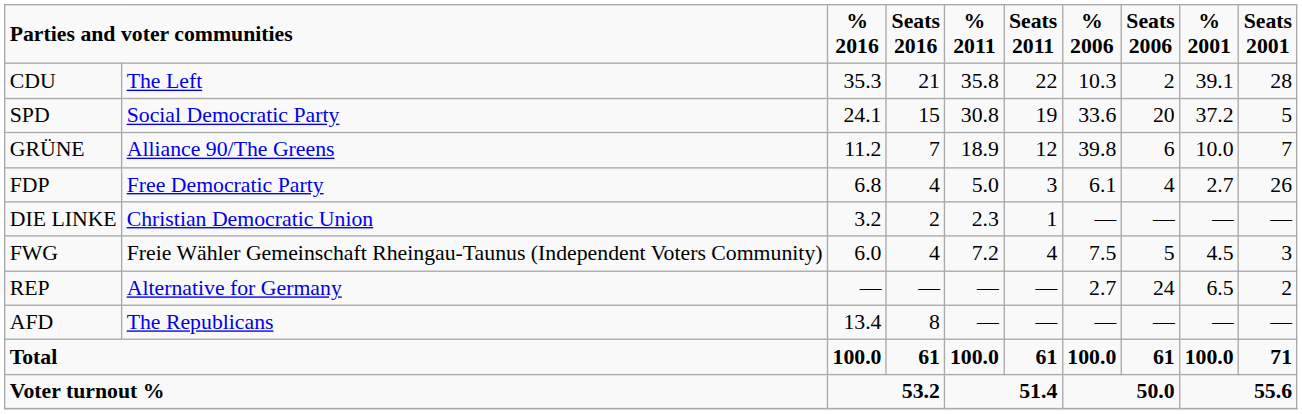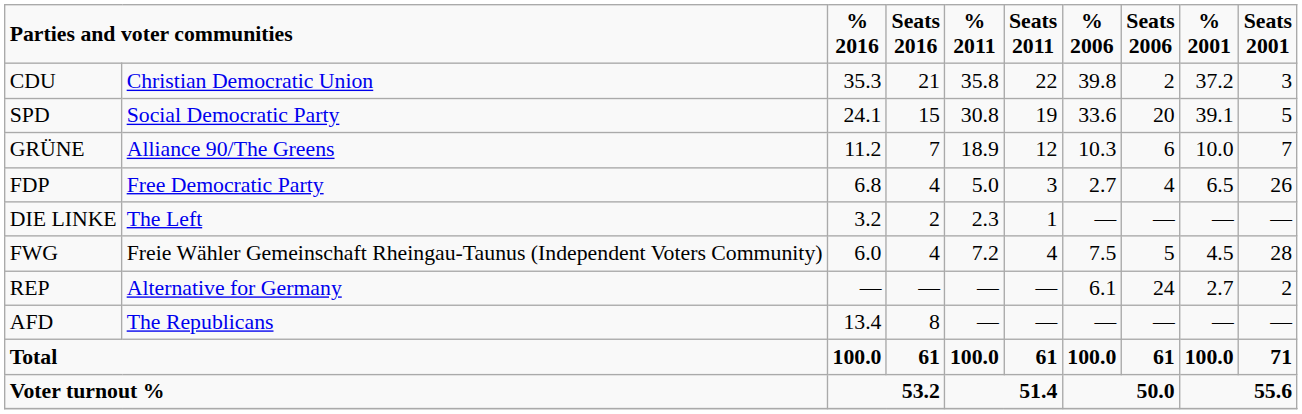 <table class="wikitable">
 <tr -->
 <td colspan="2"><strong>Parties and voter communities</strong></td>
 <td align="center"><strong>%<br>2016</strong></td>
 <td align="center"><strong>Seats<br>2016</strong></td>
 <td align="center"><strong>%<br>2011</strong></td>
 <td align="center"><strong>Seats<br>2011</strong></td>
 <td align="center"><strong>%<br>2006</strong></td>
 <td align="center"><strong>Seats<br>2006</strong></td>
 <td align="center"><strong>%<br>2001</strong></td>
 <td align="center"><strong>Seats<br>2001</strong></td>
 </tr>
 <tr --->
 <td>CDU</td>
-<td><a href='#'>The Left</a></td>
+<td><a href='#'>Christian Democratic Union</a></td>
 <td align="right">35.3</td>
 <td align="right">21</td>
 <td align="right">35.8</td>
 <td align="right">22</td>
-<td align="right">10.3</td>
+<td align="right">39.8</td>
 <td align="right">2</td>
-<td align="right">39.1</td>
-<td align="right">28</td>
+<td align="right">37.2</td>
+<td align="right">3</td>
 </tr>
 <tr --->
 <td>SPD</td>
 <td><a href='#'>Social Democratic Party</a></td>
 <td align="right">24.1</td>
 <td align="right">15</td>
 <td align="right">30.8</td>
 <td align="right">19</td>
 <td align="right">33.6</td>
 <td align="right">20</td>
-<td align="right">37.2</td>
+<td align="right">39.1</td>
 <td align="right">5</td>
 </tr>
 <tr --->
 <td>GRÜNE</td>
 <td><a href='#'>Alliance 90/The Greens</a></td>
 <td align="right">11.2</td>
 <td align="right">7</td>
 <td align="right">18.9</td>
 <td align="right">12</td>
-<td align="right">39.8</td>
+<td align="right">10.3</td>
 <td align="right">6</td>
 <td align="right">10.0</td>
 <td align="right">7</td>
 </tr>
 <tr --->
 <td>FDP</td>
 <td><a href='#'>Free Democratic Party</a></td>
 <td align="right">6.8</td>
 <td align="right">4</td>
 <td align="right">5.0</td>
 <td align="right">3</td>
-<td align="right">6.1</td>
+<td align="right">2.7</td>
 <td align="right">4</td>
-<td align="right">2.7</td>
+<td align="right">6.5</td>
 <td align="right">26</td>
 </tr>
 <tr --->
 <td>DIE LINKE</td>
-<td><a href='#'>Christian Democratic Union</a></td>
+<td><a href='#'>The Left</a></td>
 <td align="right">3.2</td>
 <td align="right">2</td>
 <td align="right">2.3</td>
 <td align="right">1</td>
 <td align="right">—</td>
 <td align="right">—</td>
 <td align="right">—</td>
 <td align="right">—</td>
 </tr>
 <tr --->
 <td>FWG</td>
 <td>Freie Wähler Gemeinschaft Rheingau-Taunus (Independent Voters Community)</td>
 <td align="right">6.0</td>
 <td align="right">4</td>
 <td align="right">7.2</td>
 <td align="right">4</td>
 <td align="right">7.5</td>
 <td align="right">5</td>
 <td align="right">4.5</td>
-<td align="right">3</td>
+<td align="right">28</td>
 </tr>
 <tr --->
 <td>REP</td>
 <td><a href='#'>Alternative for Germany</a></td>
 <td align="right">—</td>
 <td align="right">—</td>
 <td align="right">—</td>
 <td align="right">—</td>
+<td align="right">6.1</td>
+<td align="right">24</td>
 <td align="right">2.7</td>
-<td align="right">24</td>
-<td align="right">6.5</td>
 <td align="right">2</td>
 </tr>
 <tr -->
 <td>AFD</td>
 <td><a href='#'>The Republicans</a></td>
 <td align="right">13.4</td>
 <td align="right">8</td>
 <td align="right">—</td>
 <td align="right">—</td>
 <td align="right">—</td>
 <td align="right">—</td>
 <td align="right">—</td>
 <td align="right">—</td>
 </tr>
 <tr -->
 <td colspan="2"><strong>Total</strong></td>
 <td align="right"><strong>100.0</strong></td>
 <td align="right"><strong>61</strong></td>
 <td align="right"><strong>100.0</strong></td>
 <td align="right"><strong>61</strong></td>
 <td align="right"><strong>100.0</strong></td>
 <td align="right"><strong>61</strong></td>
 <td align="right"><strong>100.0</strong></td>
 <td align="right"><strong>71</strong></td>
 </tr>
 <tr -->
 <td colspan="2"><strong>Voter turnout %</strong></td>
 <td colspan="2" align="right"><strong>53.2</strong></td>
 <td colspan="2" align="right"><strong>51.4</strong></td>
 <td colspan="2" align="right"><strong>50.0</strong></td>
 <td colspan="2" align="right"><strong>55.6</strong></td>
 </tr>
 <tr --->
 </tr>
 </table>
